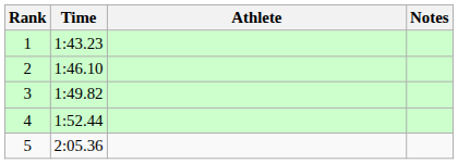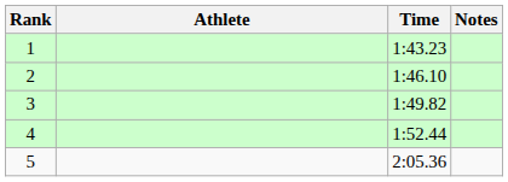 <table class="wikitable" style="text-align:center">
 <tr>
 <th>Rank</th>
+<th Style="width:18em">Athlete</th>
 <th>Time</th>
-<th Style="width:18em">Athlete</th>
 <th>Notes</th>
 </tr>
 <tr style="background:#cfc">
 <td>1</td>
+<td style="text-align:left"></td>
 <td>1:43.23</td>
-<td style="text-align:left"></td>
 <td></td>
 </tr>
 <tr style="background:#cfc">
 <td>2</td>
+<td style="text-align:left"></td>
 <td>1:46.10</td>
-<td style="text-align:left"></td>
 <td></td>
 </tr>
 <tr style="background:#cfc">
 <td>3</td>
+<td style="text-align:left"></td>
 <td>1:49.82</td>
-<td style="text-align:left"></td>
 <td></td>
 </tr>
 <tr style="background:#cfc">
 <td>4</td>
+<td style="text-align:left"></td>
 <td>1:52.44</td>
-<td style="text-align:left"></td>
 <td></td>
 </tr>
 <tr>
 <td>5</td>
+<td style="text-align:left"></td>
 <td>2:05.36</td>
-<td style="text-align:left"></td>
 <td></td>
 </tr>
 </table>
